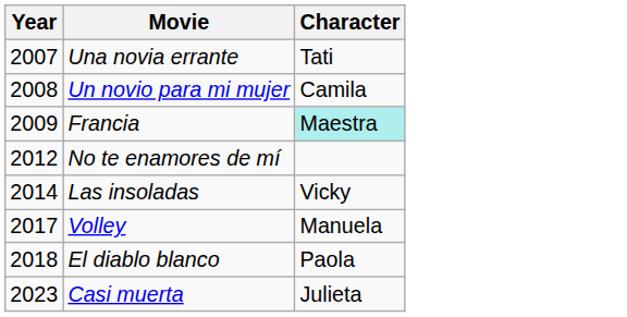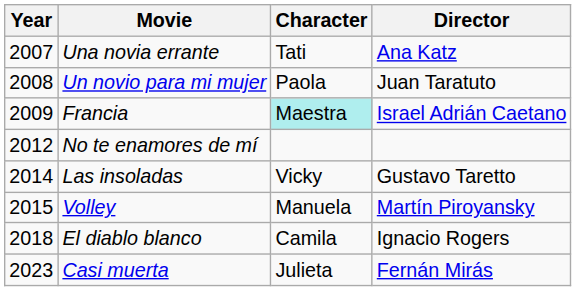 <table class="wikitable" style="font-size: 90%;">
 <tr>
 <th>Year</th>
 <th>Movie</th>
 <th>Character</th>
+<th>Director</th>
 </tr>
 <tr>
 <td>2007</td>
 <td><em>Una novia errante</em></td>
 <td>Tati</td>
+<td><a href='#'>Ana Katz</a></td>
 </tr>
 <tr>
 <td>2008</td>
 <td><em><a href='#'>Un novio para mi mujer</a></em></td>
-<td>Camila</td>
+<td>Paola</td>
+<td>Juan Taratuto</td>
 </tr>
 <tr>
 <td>2009</td>
 <td><em>Francia</em></td>
 <td style="background: paleturquoise;">Maestra</td>
+<td><a href='#'>Israel Adrián Caetano</a></td>
 </tr>
 <tr>
 <td>2012</td>
 <td><em>No te enamores de mí</em></td>
+<td></td>
 <td></td>
 </tr>
 <tr>
 <td>2014</td>
 <td><em>Las insoladas</em></td>
 <td>Vicky</td>
+<td>Gustavo Taretto</td>
 </tr>
 <tr>
-<td>2017</td>
+<td>2015</td>
 <td><em><a href='#'>Volley</a></em></td>
 <td>Manuela</td>
+<td><a href='#'>Martín Piroyansky</a></td>
 </tr>
 <tr>
 <td>2018</td>
 <td><em>El diablo blanco</em></td>
-<td>Paola</td>
+<td>Camila</td>
+<td>Ignacio Rogers</td>
 </tr>
 <tr>
 <td>2023</td>
 <td><em><a href='#'>Casi muerta</a></em></td>
 <td>Julieta</td>
+<td><a href='#'>Fernán Mirás</a></td>
 </tr>
 </table>
